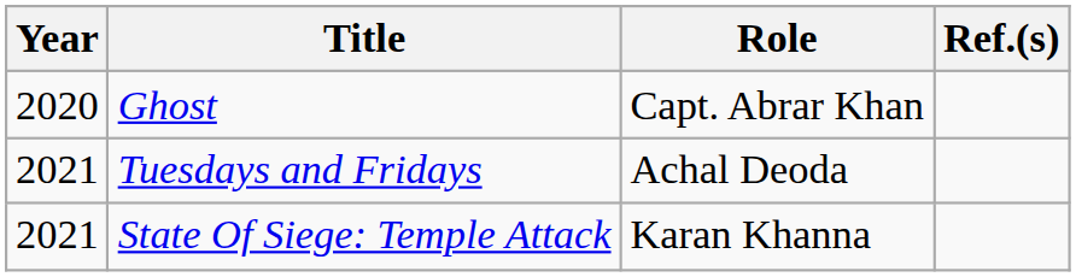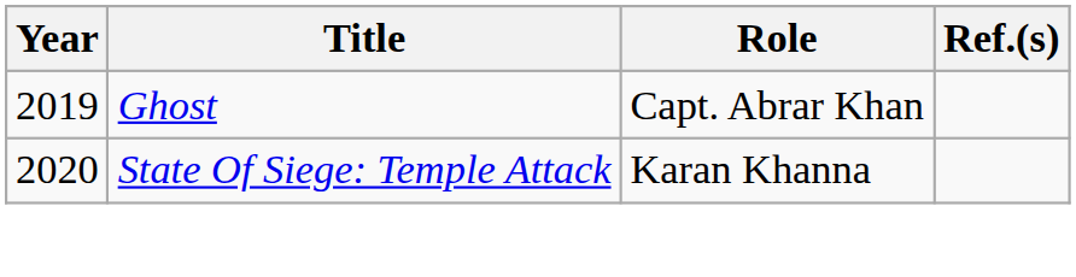 <table class="wikitable">
 <tr>
 <th>Year</th>
 <th>Title</th>
 <th>Role</th>
 <th>Ref.(s)</th>
 </tr>
 <tr>
-<td>2020</td>
+<td>2019</td>
 <td><em><a href='#'>Ghost</a></em></td>
 <td>Capt. Abrar Khan</td>
 <td></td>
 </tr>
 <tr>
-<td>2021</td>
-<td><em><a href='#'>Tuesdays and Fridays</a></em></td>
-<td>Achal Deoda</td>
-<td></td>
-</tr>
-<tr>
-<td>2021</td>
+<td>2020</td>
 <td><a href='#'><em>State Of Siege: Temple Attack</em></a></td>
 <td>Karan Khanna</td>
 <td></td>
 </tr>
 </table>
